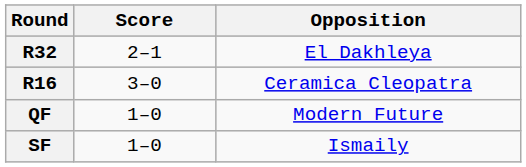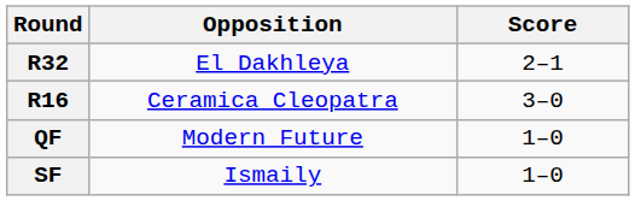 <table class="wikitable plainrowheaders" style="text-align:center;float:right">
 <tr>
 <th scope="col" style="width:25px">Round</th>
+<th scope="col" style="width:200px">Opposition</th>
 <th scope="col" style="width:90px">Score</th>
-<th scope="col" style="width:200px">Opposition</th>
 </tr>
 <tr>
 <th scope="row" style="text-align:center">R32</th>
+<td><a href='#'>El Dakhleya</a></td>
 <td>2–1 </td>
-<td><a href='#'>El Dakhleya</a></td>
 </tr>
 <tr>
 <th scope="row" style="text-align:center">R16</th>
+<td><a href='#'>Ceramica Cleopatra</a></td>
 <td>3–0 </td>
-<td><a href='#'>Ceramica Cleopatra</a></td>
 </tr>
 <tr>
 <th scope="row" style="text-align:center">QF</th>
+<td><a href='#'>Modern Future</a></td>
 <td>1–0 </td>
-<td><a href='#'>Modern Future</a></td>
 </tr>
 <tr>
 <th scope="row" style="text-align:center">SF</th>
+<td><a href='#'>Ismaily</a></td>
 <td>1–0</td>
-<td><a href='#'>Ismaily</a></td>
 </tr>
 </table>
